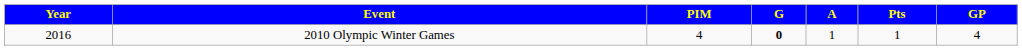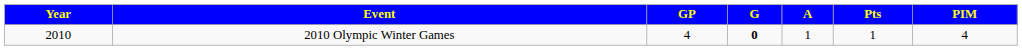 <table class="wikitable" style="width:80%;">
 <tr style="text-align:center; background:blue; color:yellow;">
 <td><strong>Year</strong></td>
 <td><strong>Event</strong></td>
-<td><strong>PIM</strong></td>
+<td><strong>GP</strong></td>
 <td><strong>G</strong></td>
 <td><strong>A</strong></td>
 <td><strong>Pts</strong></td>
-<td><strong>GP</strong></td>
+<td><strong>PIM</strong></td>
 </tr>
 <tr style="text-align:center;" bgcolor="">
-<td>2016</td>
+<td>2010</td>
 <td>2010 Olympic Winter Games</td>
 <td>4</td>
 <td><strong>0</strong></td>
 <td>1</td>
 <td>1</td>
 <td>4</td>
 </tr>
 </table>
